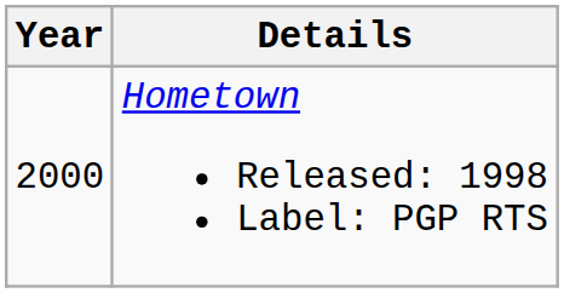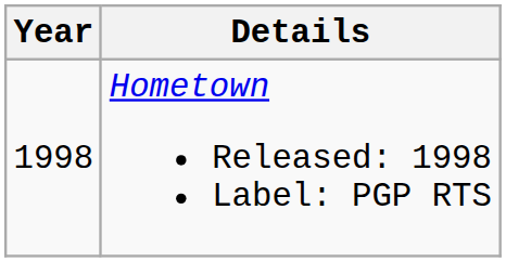 <table class=wikitable style=text-align:center;>
 <tr>
 <th>Year</th>
 <th>Details</th>
 </tr>
 <tr>
-<td>2000</td>
+<td>1998</td>
 <td align=left><em><a href='#'>Hometown</a></em><br><ul><li>Released: 1998</li><li>Label: PGP RTS</li></ul></td>
 </tr>
 </table>
